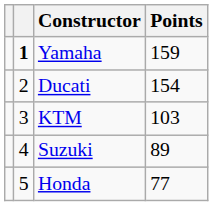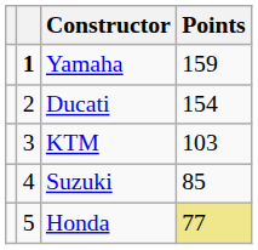 <table class="wikitable" style="font-size: 85%;">
 <tr>
 <th></th>
 <th></th>
 <th>Constructor</th>
 <th>Points</th>
 </tr>
 <tr>
 <td></td>
 <td align=center><strong>1</strong></td>
 <td> <a href='#'>Yamaha</a></td>
 <td align=left>159</td>
 </tr>
 <tr>
 <td></td>
 <td align=center>2</td>
 <td> <a href='#'>Ducati</a></td>
 <td align=left>154</td>
 </tr>
 <tr>
 <td></td>
 <td align=center>3</td>
 <td> <a href='#'>KTM</a></td>
 <td align=left>103</td>
 </tr>
 <tr>
 <td></td>
 <td align=center>4</td>
 <td> <a href='#'>Suzuki</a></td>
-<td align=left>89</td>
+<td align=left>85</td>
 </tr>
 <tr>
 <td></td>
 <td align=center>5</td>
 <td> <a href='#'>Honda</a></td>
-<td align=left>77</td>
+<td align=left style="background: khaki;">77</td>
 </tr>
 </table>
